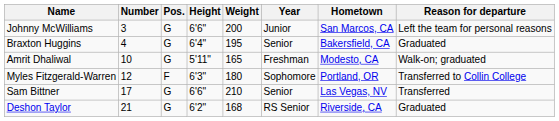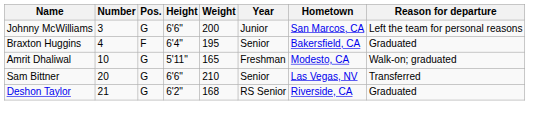 <table class="wikitable sortable" border="1">
 <tr>
 <th>Name</th>
 <th>Number</th>
 <th>Pos.</th>
 <th>Height</th>
 <th>Weight</th>
 <th>Year</th>
 <th>Hometown</th>
 <th class="unsortable">Reason for departure</th>
 </tr>
 <tr>
 <td>Johnny McWilliams</td>
 <td>3</td>
 <td>G</td>
 <td>6'6"</td>
 <td>200</td>
 <td>Junior</td>
 <td><a href='#'>San Marcos, CA</a></td>
 <td>Left the team for personal reasons</td>
 </tr>
 <tr>
 <td>Braxton Huggins</td>
 <td>4</td>
-<td>G</td>
+<td>F</td>
 <td>6'4"</td>
 <td>195</td>
 <td>Senior</td>
 <td><a href='#'>Bakersfield, CA</a></td>
 <td>Graduated</td>
 </tr>
 <tr>
 <td>Amrit Dhaliwal</td>
 <td>10</td>
 <td>G</td>
 <td>5'11"</td>
 <td>165</td>
 <td>Freshman</td>
 <td><a href='#'>Modesto, CA</a></td>
 <td>Walk-on; graduated</td>
 </tr>
 <tr>
-<td>Myles Fitzgerald-Warren</td>
-<td>12</td>
-<td>F</td>
-<td>6'3"</td>
-<td>180</td>
-<td>Sophomore</td>
-<td><a href='#'>Portland, OR</a></td>
-<td>Transferred to <a href='#'>Collin College</a></td>
-</tr>
-<tr>
 <td>Sam Bittner</td>
-<td>17</td>
+<td>20</td>
 <td>G</td>
 <td>6'6"</td>
 <td>210</td>
 <td>Senior</td>
 <td><a href='#'>Las Vegas, NV</a></td>
 <td>Transferred</td>
 </tr>
 <tr>
 <td><a href='#'>Deshon Taylor</a></td>
 <td>21</td>
 <td>G</td>
 <td>6'2"</td>
 <td>168</td>
 <td>RS Senior</td>
 <td><a href='#'>Riverside, CA</a></td>
 <td>Graduated</td>
 </tr>
 </table>
